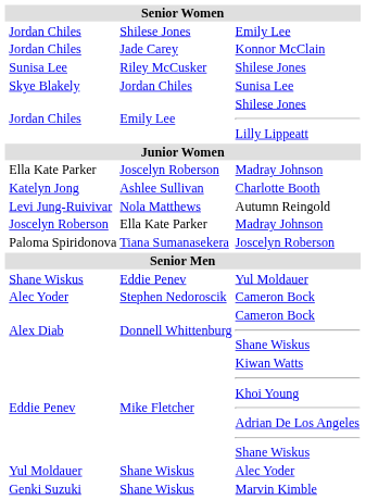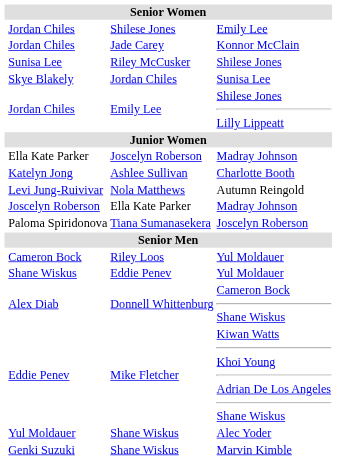 <table>
 <tr style="background:#dfdfdf;">
 <td colspan="4" style="text-align:center;"><strong>Senior Women</strong></td>
 </tr>
 <tr>
 <th scope=row style="text-align:left"></th>
 <td><a href='#'>Jordan Chiles</a></td>
 <td><a href='#'>Shilese Jones</a></td>
 <td><a href='#'>Emily Lee</a></td>
 </tr>
 <tr>
 <th scope=row style="text-align:left"></th>
 <td><a href='#'>Jordan Chiles</a></td>
 <td><a href='#'>Jade Carey</a></td>
 <td><a href='#'>Konnor McClain</a></td>
 </tr>
 <tr>
 <th scope=row style="text-align:left"></th>
 <td><a href='#'>Sunisa Lee</a></td>
 <td><a href='#'>Riley McCusker</a></td>
 <td><a href='#'>Shilese Jones</a></td>
 </tr>
 <tr>
 <th scope=row style="text-align:left"></th>
 <td><a href='#'>Skye Blakely</a></td>
 <td><a href='#'>Jordan Chiles</a></td>
 <td><a href='#'>Sunisa Lee</a></td>
 </tr>
 <tr>
 <th scope=row style="text-align:left"></th>
 <td><a href='#'>Jordan Chiles</a></td>
 <td><a href='#'>Emily Lee</a></td>
 <td><a href='#'>Shilese Jones</a><hr><a href='#'>Lilly Lippeatt</a></td>
 </tr>
 <tr style="background:#dfdfdf;">
 <td colspan="4" style="text-align:center;"><strong>Junior Women</strong></td>
 </tr>
 <tr>
 <th scope=row style="text-align:left"></th>
 <td>Ella Kate Parker</td>
 <td><a href='#'>Joscelyn Roberson</a></td>
 <td><a href='#'>Madray Johnson</a></td>
 </tr>
 <tr>
 <th scope=row style="text-align:left"></th>
 <td><a href='#'>Katelyn Jong</a></td>
 <td><a href='#'>Ashlee Sullivan</a></td>
 <td><a href='#'>Charlotte Booth</a></td>
 </tr>
 <tr>
 <th scope=row style="text-align:left"></th>
 <td><a href='#'>Levi Jung-Ruivivar</a></td>
 <td><a href='#'>Nola Matthews</a></td>
 <td>Autumn Reingold</td>
 </tr>
 <tr>
 <th scope=row style="text-align:left"></th>
 <td><a href='#'>Joscelyn Roberson</a></td>
 <td>Ella Kate Parker</td>
 <td><a href='#'>Madray Johnson</a></td>
 </tr>
 <tr>
 <th scope=row style="text-align:left"></th>
 <td>Paloma Spiridonova</td>
 <td><a href='#'>Tiana Sumanasekera</a></td>
 <td><a href='#'>Joscelyn Roberson</a></td>
 </tr>
 <tr style="background:#dfdfdf;">
 <td colspan="4" style="text-align:center;"><strong>Senior Men</strong></td>
 </tr>
 <tr>
 <th scope=row style="text-align:left"></th>
-<td><a href='#'>Shane Wiskus</a></td>
-<td><a href='#'>Eddie Penev</a></td>
+<td><a href='#'>Cameron Bock</a></td>
+<td><a href='#'>Riley Loos</a></td>
 <td><a href='#'>Yul Moldauer</a></td>
 </tr>
 <tr>
 <th scope=row style="text-align:left"></th>
-<td><a href='#'>Alec Yoder</a></td>
-<td><a href='#'>Stephen Nedoroscik</a></td>
-<td><a href='#'>Cameron Bock</a></td>
+<td><a href='#'>Shane Wiskus</a></td>
+<td><a href='#'>Eddie Penev</a></td>
+<td><a href='#'>Yul Moldauer</a></td>
 </tr>
 <tr>
 <th scope=row style="text-align:left"></th>
 <td><a href='#'>Alex Diab</a></td>
 <td><a href='#'>Donnell Whittenburg</a></td>
 <td><a href='#'>Cameron Bock</a><hr><a href='#'>Shane Wiskus</a></td>
 </tr>
 <tr>
 <th scope=row style="text-align:left"></th>
 <td><a href='#'>Eddie Penev</a></td>
 <td><a href='#'>Mike Fletcher</a></td>
 <td><a href='#'>Kiwan Watts</a><hr><a href='#'>Khoi Young</a><hr><a href='#'>Adrian De Los Angeles</a><hr><a href='#'>Shane Wiskus</a></td>
 </tr>
 <tr>
 <th scope=row style="text-align:left"></th>
 <td><a href='#'>Yul Moldauer</a></td>
 <td><a href='#'>Shane Wiskus</a></td>
 <td><a href='#'>Alec Yoder</a></td>
 </tr>
 <tr>
 <th scope=row style="text-align:left"></th>
 <td><a href='#'>Genki Suzuki</a></td>
 <td><a href='#'>Shane Wiskus</a></td>
 <td><a href='#'>Marvin Kimble</a></td>
 </tr>
 </table>
